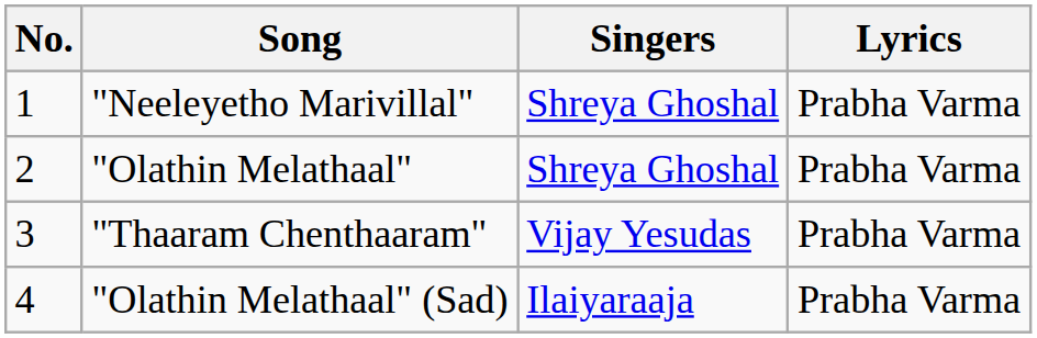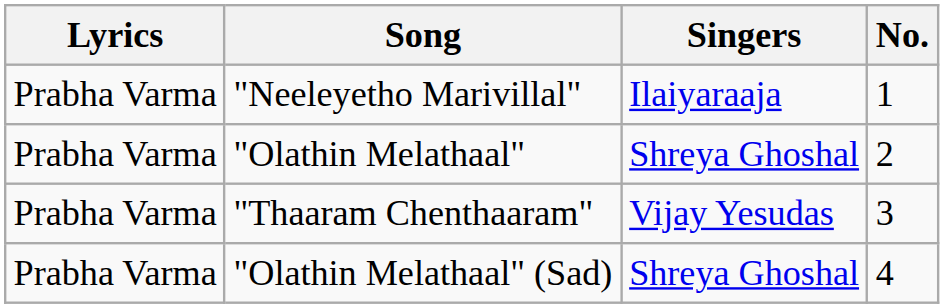 <table class="wikitable" style="font-size:95%;">
 <tr>
-<th>No.</th>
+<th>Lyrics</th>
 <th>Song</th>
 <th>Singers</th>
-<th>Lyrics</th>
+<th>No.</th>
 </tr>
 <tr>
+<td>Prabha Varma</td>
+<td>"Neeleyetho Marivillal"</td>
+<td><a href='#'>Ilaiyaraaja</a></td>
 <td>1</td>
-<td>"Neeleyetho Marivillal"</td>
-<td><a href='#'>Shreya Ghoshal</a></td>
-<td>Prabha Varma</td>
 </tr>
 <tr>
-<td>2</td>
+<td>Prabha Varma</td>
 <td>"Olathin Melathaal"</td>
 <td><a href='#'>Shreya Ghoshal</a></td>
-<td>Prabha Varma</td>
+<td>2</td>
 </tr>
 <tr>
-<td>3</td>
+<td>Prabha Varma</td>
 <td>"Thaaram Chenthaaram"</td>
 <td><a href='#'>Vijay Yesudas</a></td>
-<td>Prabha Varma</td>
+<td>3</td>
 </tr>
 <tr>
+<td>Prabha Varma</td>
+<td>"Olathin Melathaal" (Sad)</td>
+<td><a href='#'>Shreya Ghoshal</a></td>
 <td>4</td>
-<td>"Olathin Melathaal" (Sad)</td>
-<td><a href='#'>Ilaiyaraaja</a></td>
-<td>Prabha Varma</td>
 </tr>
 </table>
